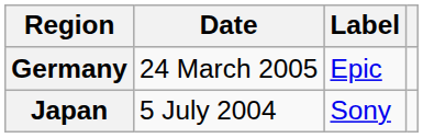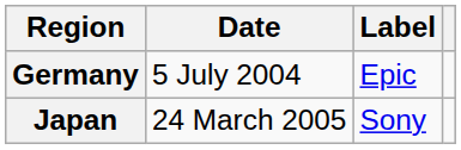 <table class="wikitable plainrowheaders">
 <tr>
 <th scope="col">Region</th>
 <th scope="col">Date</th>
 <th scope="col">Label</th>
 <th scope="col"></th>
 </tr>
 <tr>
 <th scope="row">Germany</th>
-<td>24 March 2005</td>
+<td>5 July 2004</td>
 <td><a href='#'>Epic</a></td>
 <td align="center"></td>
 </tr>
 <tr>
 <th scope="row">Japan</th>
-<td>5 July 2004</td>
+<td>24 March 2005</td>
 <td><a href='#'>Sony</a></td>
 <td align="center"></td>
 </tr>
 </table>
